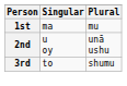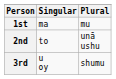 <table class="wikitable">
 <tr>
 </tr>
 <tr>
 <th>Person</th>
 <th>Singular</th>
 <th>Plural</th>
 </tr>
 <tr>
 <th>1st</th>
 <td>ma</td>
 <td>mu</td>
 </tr>
 <tr>
 <th>2nd</th>
-<td>u      <br> oy</td>
+<td>to</td>
 <td>unā  <br> ushu</td>
 </tr>
 <tr>
 <th>3rd</th>
-<td>to</td>
+<td>u      <br> oy</td>
 <td>shumu</td>
 </tr>
 </table>
